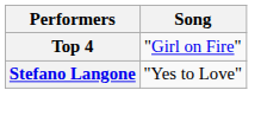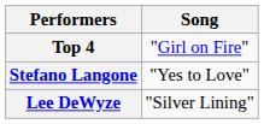 <table class="wikitable" style="text-align:center;">
 <tr>
 <th scope="col">Performers</th>
 <th scope="col">Song</th>
 </tr>
 <tr>
 <th scope="row">Top 4</th>
 <td>"<a href='#'>Girl on Fire</a>"</td>
 </tr>
 <tr>
 <th scope="row"><a href='#'>Stefano Langone</a></th>
 <td>"Yes to Love"</td>
 </tr>
+<tr>
+<th scope="row"><a href='#'>Lee DeWyze</a></th>
+<td>"Silver Lining"</td>
+</tr>
 </table>
